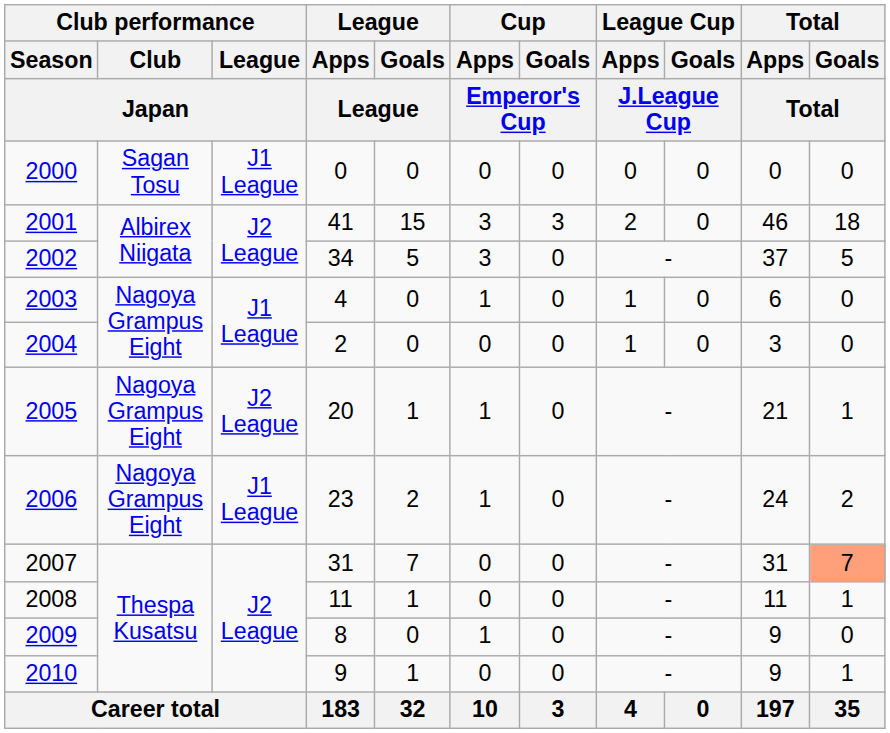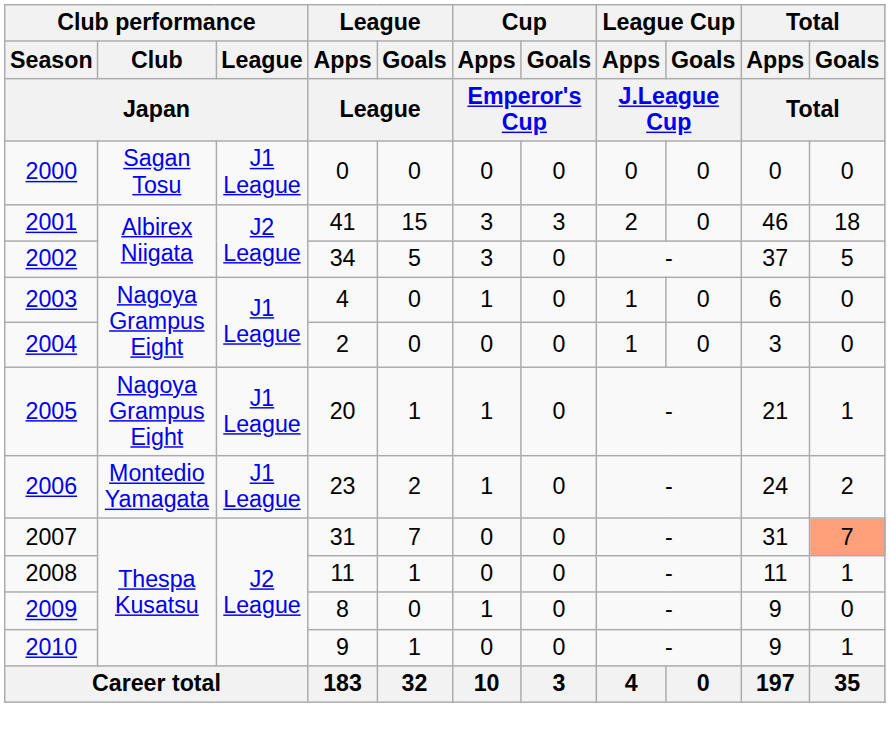 <table class="wikitable" style="text-align:center">
 <tr>
 <th colspan=3>Club performance</th>
 <th colspan=2>League</th>
 <th colspan=2>Cup</th>
 <th colspan=2>League Cup</th>
 <th colspan=2>Total</th>
 </tr>
 <tr>
 <th>Season</th>
 <th>Club</th>
 <th>League</th>
 <th>Apps</th>
 <th>Goals</th>
 <th>Apps</th>
 <th>Goals</th>
 <th>Apps</th>
 <th>Goals</th>
 <th>Apps</th>
 <th>Goals</th>
 </tr>
 <tr>
 <th colspan=3>Japan</th>
 <th colspan=2>League</th>
 <th colspan=2><a href='#'>Emperor's Cup</a></th>
 <th colspan=2><a href='#'>J.League Cup</a></th>
 <th colspan=2>Total</th>
 </tr>
 <tr>
 <td><a href='#'>2000</a></td>
 <td><a href='#'>Sagan Tosu</a></td>
 <td><a href='#'>J1 League</a></td>
 <td>0</td>
 <td>0</td>
 <td>0</td>
 <td>0</td>
 <td>0</td>
 <td>0</td>
 <td>0</td>
 <td>0</td>
 </tr>
 <tr>
 <td><a href='#'>2001</a></td>
 <td rowspan="2"><a href='#'>Albirex Niigata</a></td>
 <td rowspan="2"><a href='#'>J2 League</a></td>
 <td>41</td>
 <td>15</td>
 <td>3</td>
 <td>3</td>
 <td>2</td>
 <td>0</td>
 <td>46</td>
 <td>18</td>
 </tr>
 <tr>
 <td><a href='#'>2002</a></td>
 <td>34</td>
 <td>5</td>
 <td>3</td>
 <td>0</td>
 <td colspan="2">-</td>
 <td>37</td>
 <td>5</td>
 </tr>
 <tr>
 <td><a href='#'>2003</a></td>
 <td rowspan="2"><a href='#'>Nagoya Grampus Eight</a></td>
 <td rowspan="2"><a href='#'>J1 League</a></td>
 <td>4</td>
 <td>0</td>
 <td>1</td>
 <td>0</td>
 <td>1</td>
 <td>0</td>
 <td>6</td>
 <td>0</td>
 </tr>
 <tr>
 <td><a href='#'>2004</a></td>
 <td>2</td>
 <td>0</td>
 <td>0</td>
 <td>0</td>
 <td>1</td>
 <td>0</td>
 <td>3</td>
 <td>0</td>
 </tr>
 <tr>
 <td><a href='#'>2005</a></td>
 <td><a href='#'>Nagoya Grampus Eight</a></td>
-<td><a href='#'>J2 League</a></td>
+<td><a href='#'>J1 League</a></td>
 <td>20</td>
 <td>1</td>
 <td>1</td>
 <td>0</td>
 <td colspan="2">-</td>
 <td>21</td>
 <td>1</td>
 </tr>
 <tr>
 <td><a href='#'>2006</a></td>
-<td><a href='#'>Nagoya Grampus Eight</a></td>
+<td><a href='#'>Montedio Yamagata</a></td>
 <td><a href='#'>J1 League</a></td>
 <td>23</td>
 <td>2</td>
 <td>1</td>
 <td>0</td>
 <td colspan="2">-</td>
 <td>24</td>
 <td>2</td>
 </tr>
 <tr>
 <td>2007</td>
 <td rowspan="4"><a href='#'>Thespa Kusatsu</a></td>
 <td rowspan="4"><a href='#'>J2 League</a></td>
 <td>31</td>
 <td>7</td>
 <td>0</td>
 <td>0</td>
 <td colspan="2">-</td>
 <td>31</td>
 <td style="background: lightsalmon;">7</td>
 </tr>
 <tr>
 <td>2008</td>
 <td>11</td>
 <td>1</td>
 <td>0</td>
 <td>0</td>
 <td colspan="2">-</td>
 <td>11</td>
 <td>1</td>
 </tr>
 <tr>
 <td><a href='#'>2009</a></td>
 <td>8</td>
 <td>0</td>
 <td>1</td>
 <td>0</td>
 <td colspan="2">-</td>
 <td>9</td>
 <td>0</td>
 </tr>
 <tr>
 <td><a href='#'>2010</a></td>
 <td>9</td>
 <td>1</td>
 <td>0</td>
 <td>0</td>
 <td colspan="2">-</td>
 <td>9</td>
 <td>1</td>
 </tr>
 <tr>
 <th colspan=3>Career total</th>
 <th>183</th>
 <th>32</th>
 <th>10</th>
 <th>3</th>
 <th>4</th>
 <th>0</th>
 <th>197</th>
 <th>35</th>
 </tr>
 </table>
